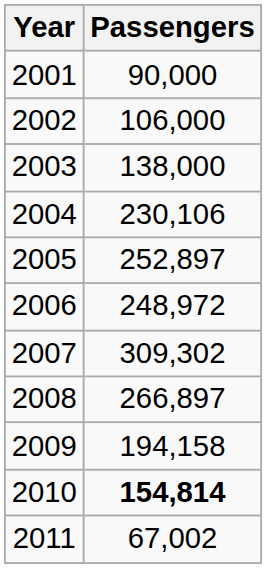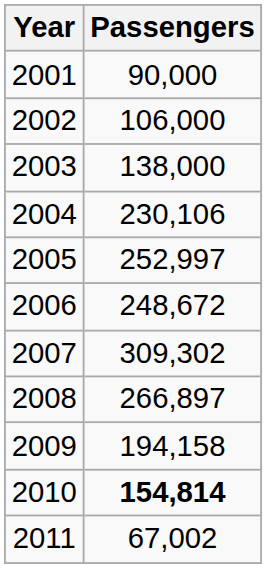 <table class="wikitable sortable " style="text-align:center;">
 <tr>
 <th>Year</th>
 <th>Passengers</th>
 </tr>
 <tr>
 <td>2001</td>
 <td>90,000</td>
 </tr>
 <tr>
 <td>2002</td>
 <td>106,000</td>
 </tr>
 <tr>
 <td>2003</td>
 <td>138,000</td>
 </tr>
 <tr>
 <td>2004</td>
 <td>230,106</td>
 </tr>
 <tr>
 <td>2005</td>
-<td>252,897</td>
+<td>252,997</td>
 </tr>
 <tr>
 <td>2006</td>
-<td>248,972</td>
+<td>248,672</td>
 </tr>
 <tr>
 <td>2007</td>
 <td>309,302</td>
 </tr>
 <tr>
 <td>2008</td>
 <td>266,897</td>
 </tr>
 <tr>
 <td>2009</td>
 <td>194,158</td>
 </tr>
 <tr>
 <td>2010</td>
 <td><strong>154,814</strong></td>
 </tr>
 <tr>
 <td>2011</td>
 <td>67,002</td>
 </tr>
 </table>
